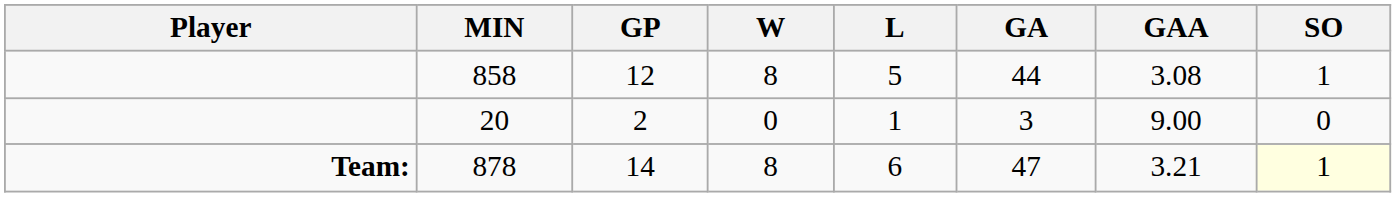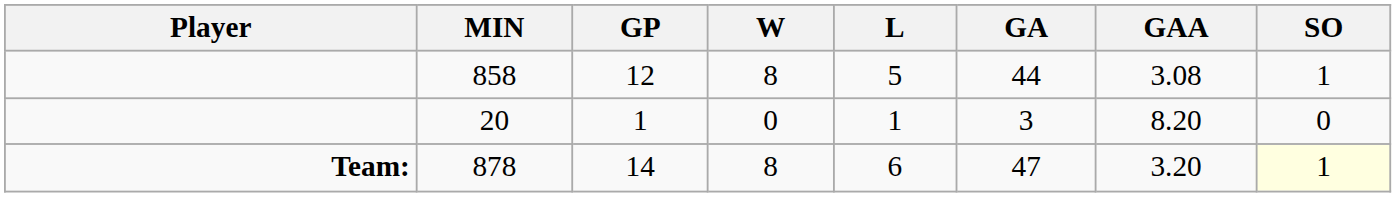 <table class="wikitable sortable" width="60%">
 <tr>
 <th bgcolor="#DDDDFF" width="10%">Player</th>
 <th width="3%" bgcolor="#DDDDFF" title="Minutes played">MIN</th>
 <th width="3%" bgcolor="#DDDDFF" title="Games played in">GP</th>
 <th width="3%" bgcolor="#DDDDFF" title="Wins">W</th>
 <th width="3%" bgcolor="#DDDDFF"title="Losses">L</th>
 <th width="3%" bgcolor="#DDDDFF" title="Goals against">GA</th>
 <th width="3%" bgcolor="#DDDDFF" title="Goals against average">GAA</th>
 <th width="3%" bgcolor="#DDDDFF" title="Shut-outs">SO</th>
 </tr>
 <tr align="center">
 <td align="right"></td>
 <td>858</td>
 <td>12</td>
 <td>8</td>
 <td>5</td>
 <td>44</td>
 <td>3.08</td>
 <td>1</td>
 </tr>
 <tr align="center">
 <td align="right"></td>
 <td>20</td>
-<td>2</td>
+<td>1</td>
 <td>0</td>
 <td>1</td>
 <td>3</td>
-<td>9.00</td>
+<td>8.20</td>
 <td>0</td>
 </tr>
 <tr align="center">
 <td align="right"><strong>Team:</strong></td>
 <td>878</td>
 <td>14</td>
 <td>8</td>
 <td>6</td>
 <td>47</td>
-<td>3.21</td>
+<td>3.20</td>
 <td style="background: lightyellow;">1</td>
 </tr>
 </table>
